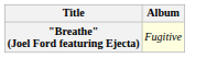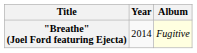 <table class="wikitable plainrowheaders" style="text-align:center;">
 <tr>
 <th scope="col">Title</th>
+<th scope="col">Year</th>
 <th scope="col">Album</th>
 </tr>
 <tr>
 <th scope="row">"Breathe"<br><span>(Joel Ford featuring Ejecta)</span></th>
+<td>2014</td>
 <td style="background: lightyellow;"><em>Fugitive</em></td>
 </tr>
 </table>
